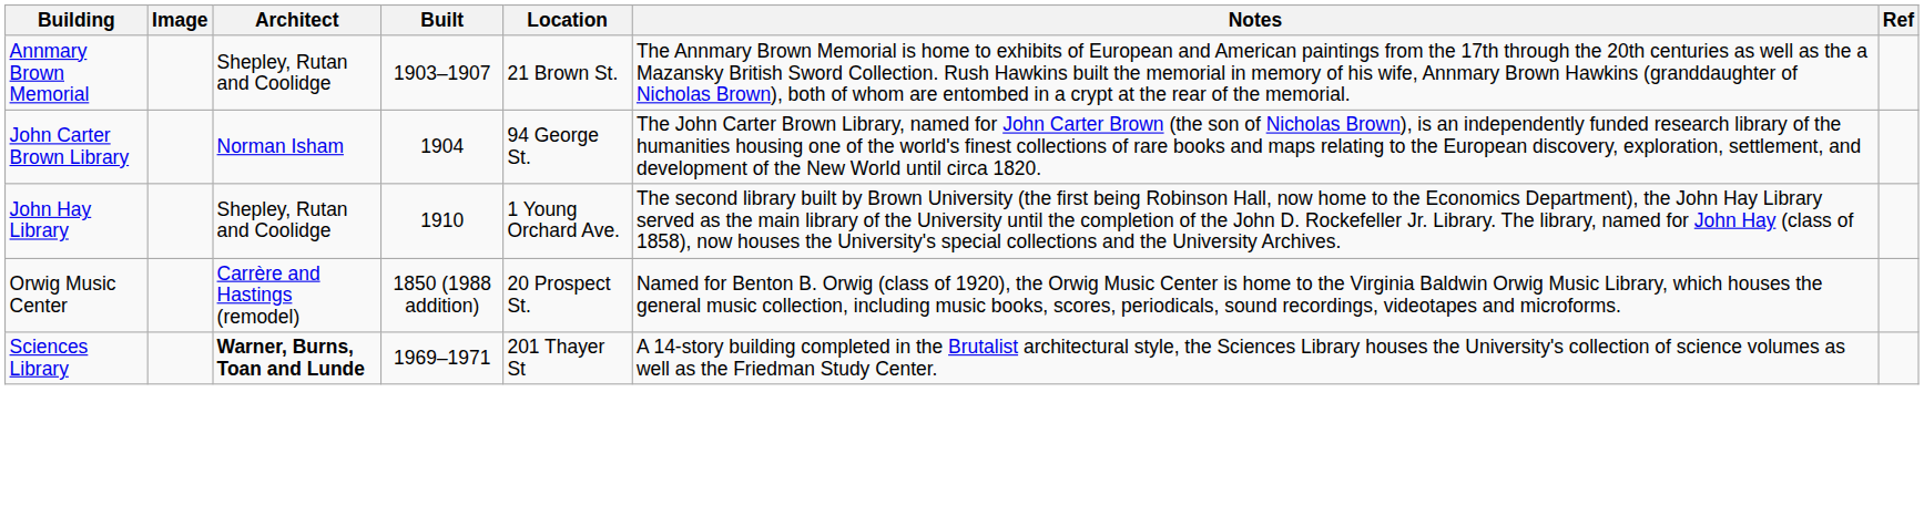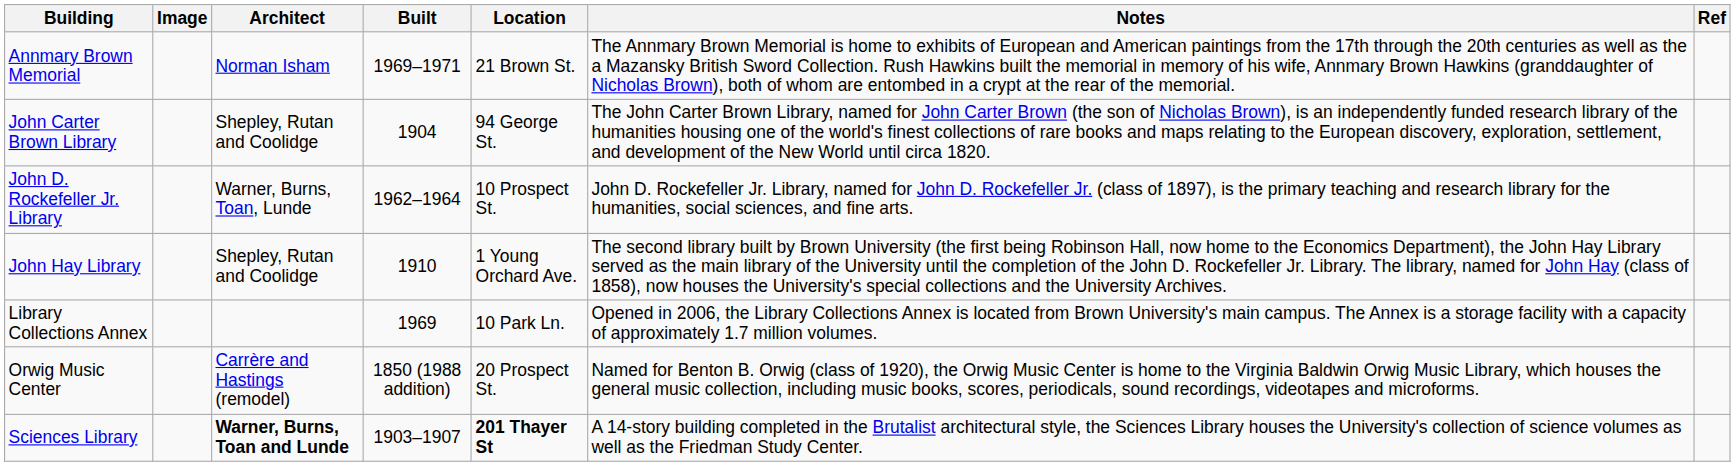 <table class="wikitable sortable" style="width:100%">
 <tr>
 <th>Building</th>
 <th class="unsortable">Image</th>
 <th>Architect</th>
 <th>Built</th>
 <th>Location</th>
 <th class="unsortable">Notes</th>
 <th class="unsortable">Ref</th>
 </tr>
 <tr>
 <td><a href='#'>Annmary Brown Memorial</a></td>
 <td align="center"></td>
-<td>Shepley, Rutan and Coolidge</td>
-<td align="center">1903–1907</td>
+<td><a href='#'>Norman Isham</a></td>
+<td align="center">1969–1971</td>
 <td>21 Brown St.</td>
 <td>The Annmary Brown Memorial is home to exhibits of European and American paintings from the 17th through the 20th centuries as well as the a Mazansky British Sword Collection. Rush Hawkins built the memorial in memory of his wife, Annmary Brown Hawkins (granddaughter of <a href='#'>Nicholas Brown</a>), both of whom are entombed in a crypt at the rear of the memorial.</td>
 <td align="center"></td>
 </tr>
 <tr>
 <td><a href='#'>John Carter Brown Library</a></td>
 <td align="center"></td>
-<td><a href='#'>Norman Isham</a></td>
+<td>Shepley, Rutan and Coolidge</td>
 <td align="center">1904</td>
 <td>94 George St.</td>
 <td>The John Carter Brown Library, named for <a href='#'>John Carter Brown</a> (the son of <a href='#'>Nicholas Brown</a>), is an independently funded research library of the humanities housing one of the world's finest collections of rare books and maps relating to the European discovery, exploration, settlement, and development of the New World until circa 1820.</td>
+<td align="center"></td>
+</tr>
+<tr>
+<td><a href='#'>John D. Rockefeller Jr. Library</a></td>
+<td align="center"></td>
+<td>Warner, Burns, <a href='#'>Toan</a>, Lunde</td>
+<td align="center">1962–1964</td>
+<td>10 Prospect St.</td>
+<td>John D. Rockefeller Jr. Library, named for <a href='#'>John D. Rockefeller Jr.</a> (class of 1897), is the primary teaching and research library for the humanities, social sciences, and fine arts.</td>
 <td align="center"></td>
 </tr>
 <tr>
 <td><a href='#'>John Hay Library</a></td>
 <td align="center"></td>
 <td>Shepley, Rutan and Coolidge</td>
 <td align="center">1910</td>
 <td>1 Young Orchard Ave.</td>
 <td>The second library built by Brown University (the first being Robinson Hall, now home to the Economics Department), the John Hay Library served as the main library of the University until the completion of the John D. Rockefeller Jr. Library. The library, named for <a href='#'>John Hay</a> (class of 1858), now houses the University's special collections and the University Archives.</td>
+<td align="center"></td>
+</tr>
+<tr>
+<td>Library Collections Annex</td>
+<td align="center"></td>
+<td></td>
+<td align="center">1969</td>
+<td>10 Park Ln.</td>
+<td>Opened in 2006, the Library Collections Annex is located  from Brown University's main campus. The Annex is a storage facility with a capacity of approximately 1.7 million volumes.</td>
 <td align="center"></td>
 </tr>
 <tr>
 <td>Orwig Music Center</td>
 <td align="center"></td>
 <td><a href='#'>Carrère and Hastings</a> (remodel)</td>
 <td align="center">1850 (1988 addition)</td>
 <td>20 Prospect St.</td>
 <td>Named for Benton B. Orwig (class of 1920), the Orwig Music Center is home to the Virginia Baldwin Orwig Music Library, which houses the general music collection, including music books, scores, periodicals, sound recordings, videotapes and microforms.</td>
 <td align="center"></td>
 </tr>
 <tr>
 <td><a href='#'>Sciences Library</a></td>
 <td align="center"></td>
 <td><strong>Warner, Burns, Toan and Lunde</strong></td>
-<td align="center">1969–1971</td>
-<td>201 Thayer St</td>
+<td align="center">1903–1907</td>
+<td><strong>201 Thayer St</strong></td>
 <td>A 14-story building completed in the <a href='#'>Brutalist</a> architectural style, the Sciences Library houses the University's collection of science volumes as well as the Friedman Study Center.</td>
 <td align="center"></td>
 </tr>
 </table>
